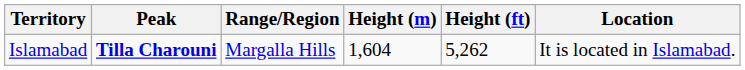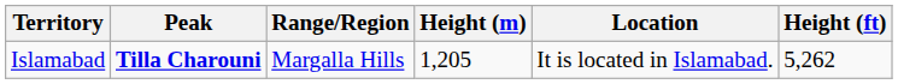 <table class="wikitable sortable">
 <tr>
 <th>Territory</th>
 <th>Peak</th>
 <th>Range/Region</th>
 <th data-sort-type="numeric">Height (<a href='#'>m</a>)</th>
+<th>Location</th>
 <th data-sort-type="numeric">Height (<a href='#'>ft</a>)</th>
-<th>Location</th>
 </tr>
 <tr>
 <td><a href='#'>Islamabad</a></td>
 <td><strong><a href='#'>Tilla Charouni</a></strong></td>
 <td><a href='#'>Margalla Hills</a></td>
-<td>1,604</td>
+<td>1,205</td>
+<td>It is located in <a href='#'>Islamabad</a>.</td>
 <td>5,262</td>
-<td>It is located in <a href='#'>Islamabad</a>.</td>
 </tr>
 </table>
